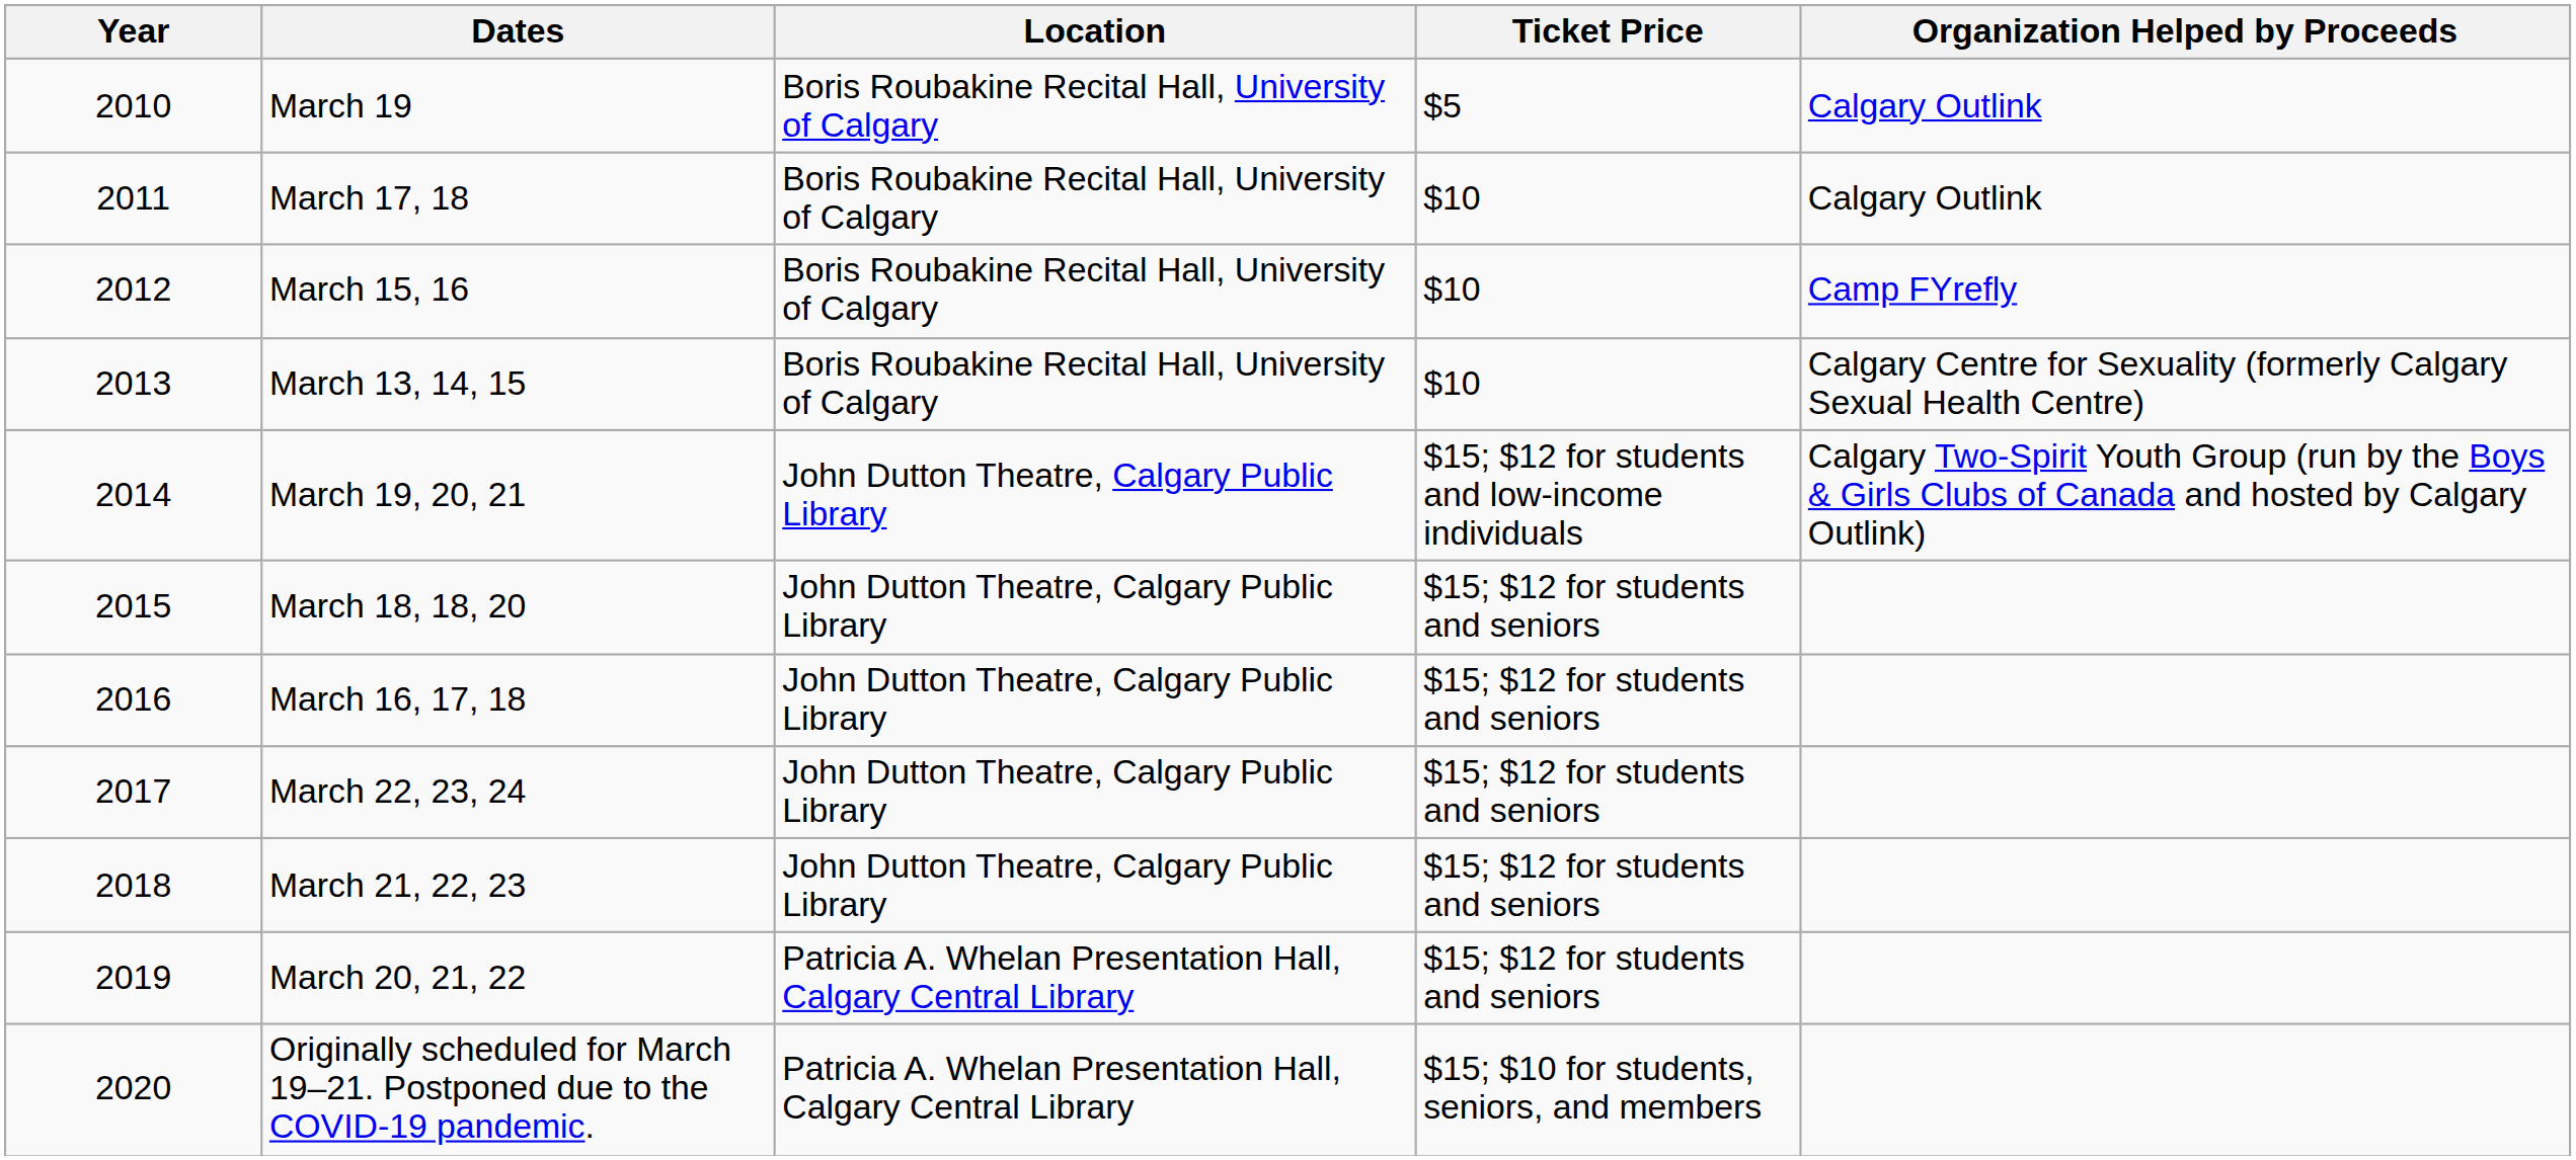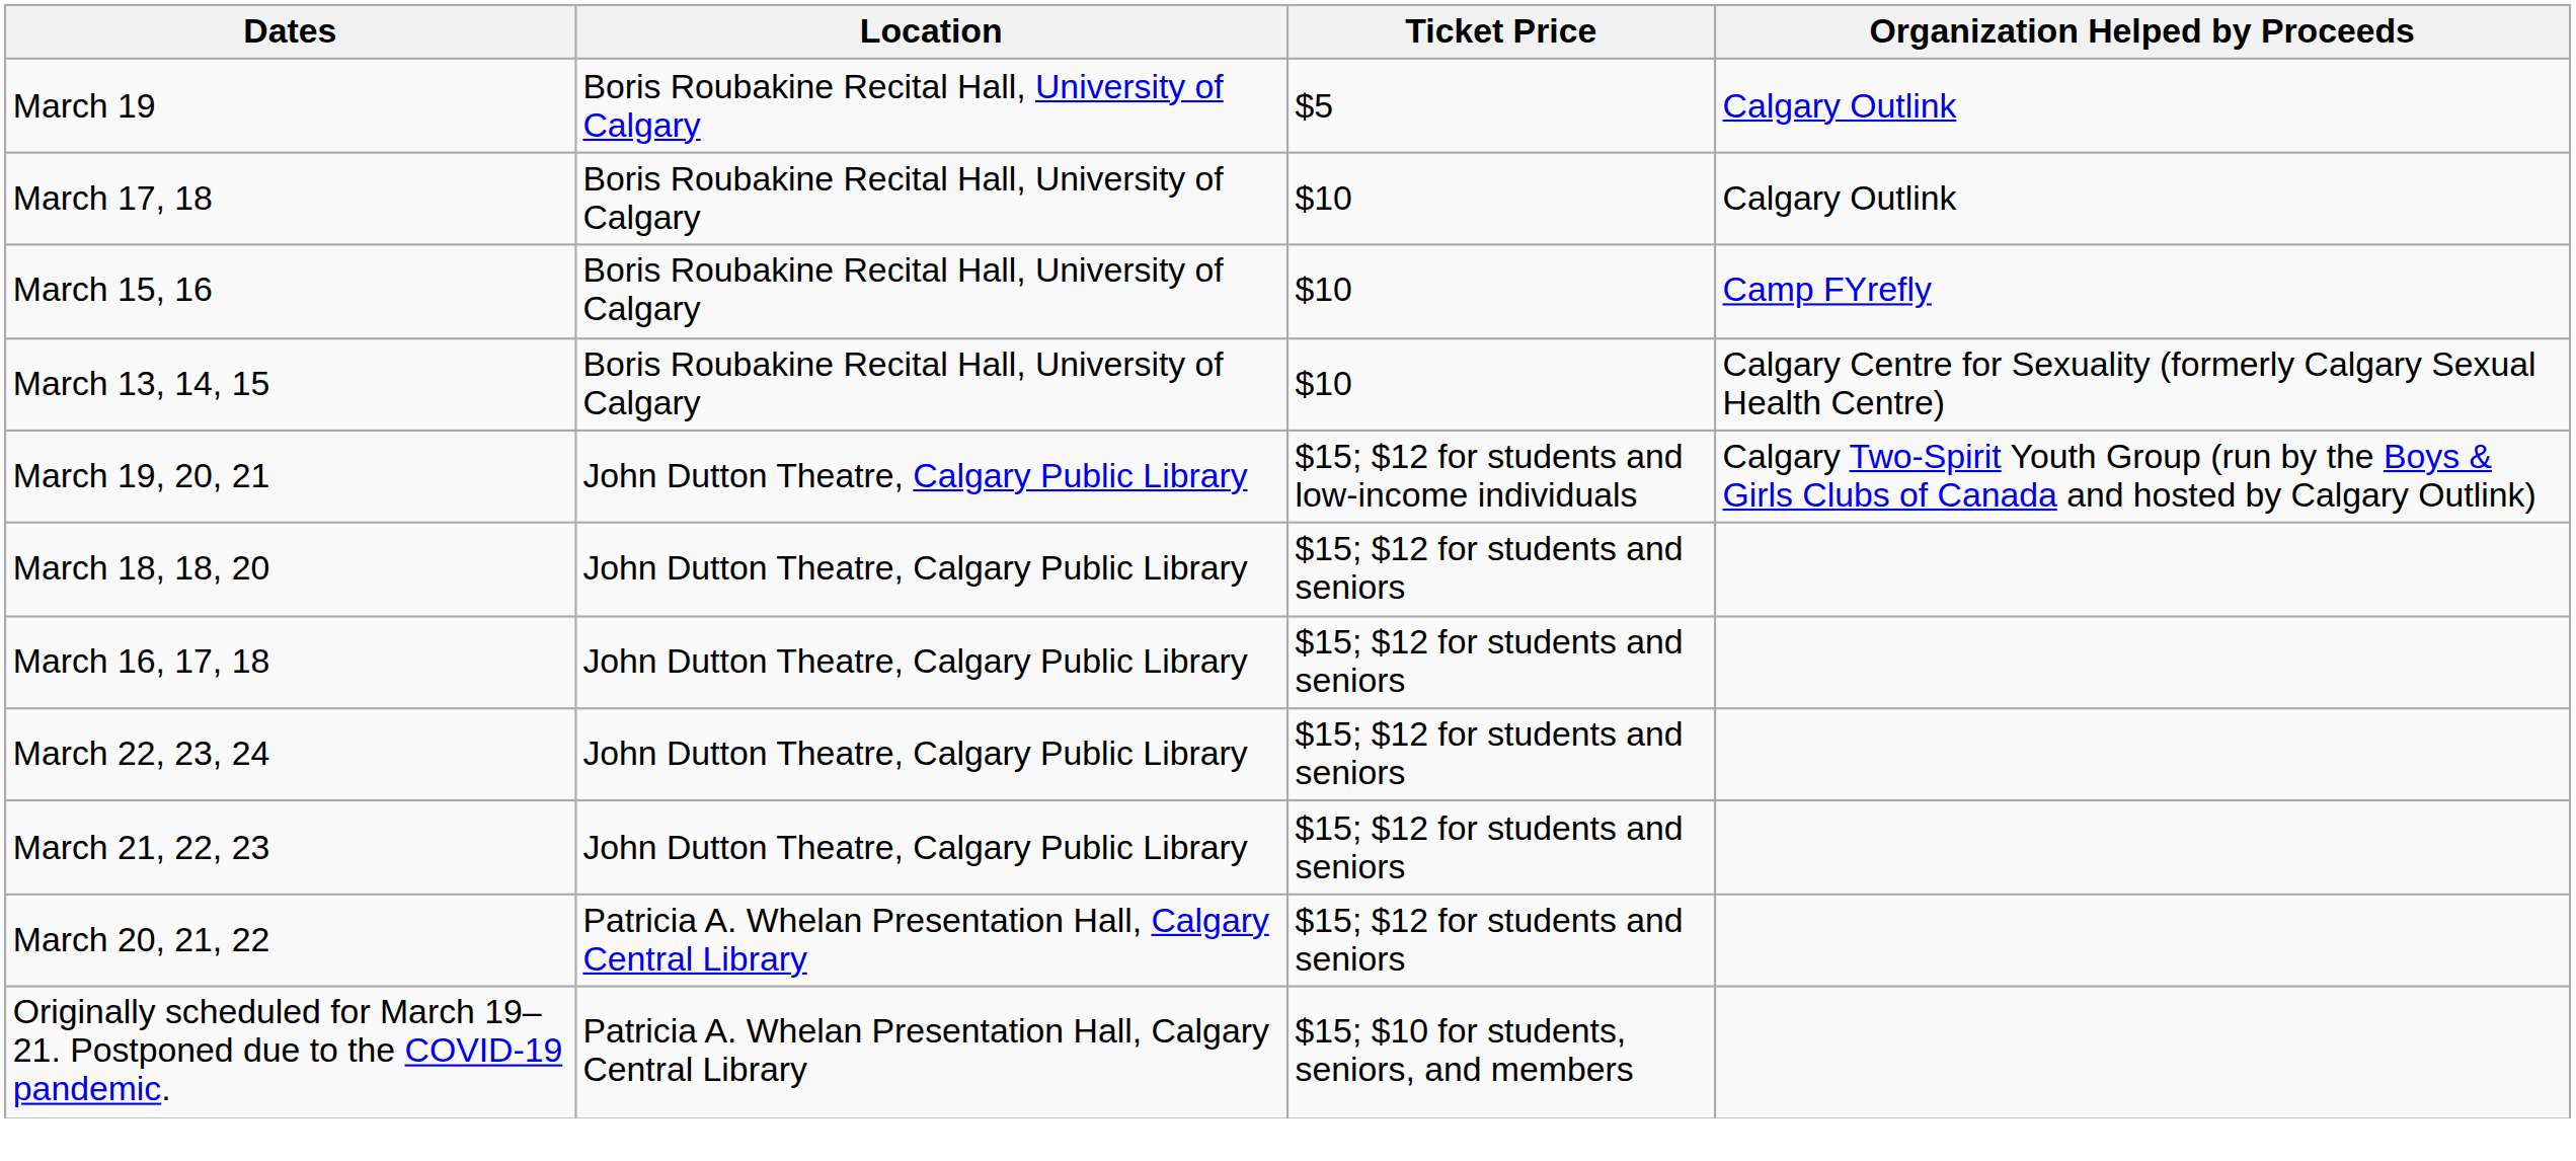 <table class="wikitable" width="95%">
 <tr>
-<th width="10%">Year</th>
 <th width="20%">Dates</th>
 <th width="25%">Location</th>
 <th width="15%">Ticket Price</th>
 <th width="30%">Organization Helped by Proceeds</th>
 </tr>
 <tr>
-<td align="center">2010</td>
 <td>March 19</td>
 <td>Boris Roubakine Recital Hall, <a href='#'>University of Calgary</a></td>
 <td>$5</td>
 <td><a href='#'>Calgary Outlink</a></td>
 </tr>
 <tr>
-<td align="center">2011</td>
 <td>March 17, 18</td>
 <td>Boris Roubakine Recital Hall, University of Calgary</td>
 <td>$10</td>
 <td>Calgary Outlink</td>
 </tr>
 <tr>
-<td align="center">2012</td>
 <td>March 15, 16</td>
 <td>Boris Roubakine Recital Hall, University of Calgary</td>
 <td>$10</td>
 <td><a href='#'>Camp FYrefly</a></td>
 </tr>
 <tr>
-<td align="center">2013</td>
 <td>March 13, 14, 15</td>
 <td>Boris Roubakine Recital Hall, University of Calgary</td>
 <td>$10</td>
 <td>Calgary Centre for Sexuality (formerly Calgary Sexual Health Centre)</td>
 </tr>
 <tr>
-<td align="center">2014</td>
 <td>March 19, 20, 21</td>
 <td>John Dutton Theatre, <a href='#'>Calgary Public Library</a></td>
 <td>$15; $12 for students and low-income individuals</td>
 <td>Calgary <a href='#'>Two-Spirit</a> Youth Group (run by the <a href='#'>Boys & Girls Clubs of Canada</a> and hosted by Calgary Outlink)</td>
 </tr>
 <tr>
-<td align="center">2015</td>
 <td>March 18, 18, 20</td>
 <td>John Dutton Theatre, Calgary Public Library</td>
 <td>$15; $12 for students and seniors</td>
 <td></td>
 </tr>
 <tr>
-<td align="center">2016</td>
 <td>March 16, 17, 18</td>
 <td>John Dutton Theatre, Calgary Public Library</td>
 <td>$15; $12 for students and seniors</td>
 <td></td>
 </tr>
 <tr>
-<td align="center">2017</td>
 <td>March 22, 23, 24</td>
 <td>John Dutton Theatre, Calgary Public Library</td>
 <td>$15; $12 for students and seniors</td>
 <td></td>
 </tr>
 <tr>
-<td align="center">2018</td>
 <td>March 21, 22, 23</td>
 <td>John Dutton Theatre, Calgary Public Library</td>
 <td>$15; $12 for students and seniors</td>
 <td></td>
 </tr>
 <tr>
-<td align="center">2019</td>
 <td>March 20, 21, 22</td>
 <td>Patricia A. Whelan Presentation Hall, <a href='#'>Calgary Central Library</a></td>
 <td>$15; $12 for students and seniors</td>
 <td></td>
 </tr>
 <tr>
-<td align="center">2020</td>
 <td>Originally scheduled for March 19–21. Postponed due to the <a href='#'>COVID-19 pandemic</a>.</td>
 <td>Patricia A. Whelan Presentation Hall, Calgary Central Library</td>
 <td>$15; $10 for students, seniors, and members</td>
 <td></td>
 </tr>
 </table>
